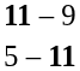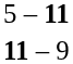 <table style="text-align:center">
 <tr>
 <th width=200></th>
 <th width=100></th>
 <th width=200></th>
 </tr>
 <tr>
+<td align=right></td>
+<td>5 – <strong>11</strong></td>
+<td align=left><strong></strong></td>
+</tr>
+<tr>
 <td align=right><strong></strong></td>
 <td><strong>11</strong> – 9</td>
 <td align=left></td>
 </tr>
-<tr>
-<td align=right></td>
-<td>5 – <strong>11</strong></td>
-<td align=left><strong></strong></td>
-</tr>
 </table>
